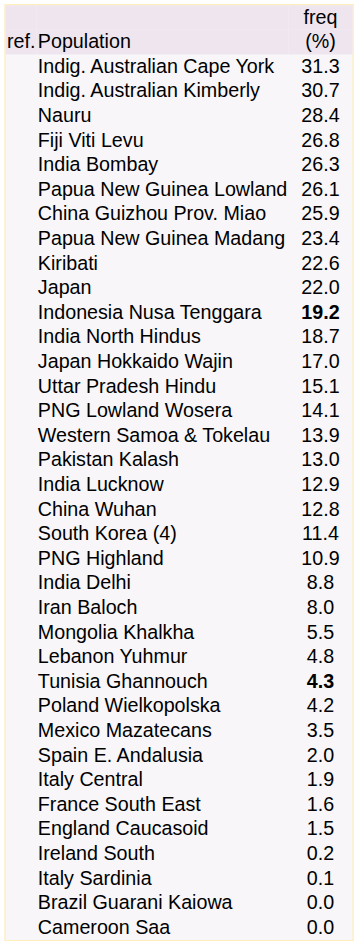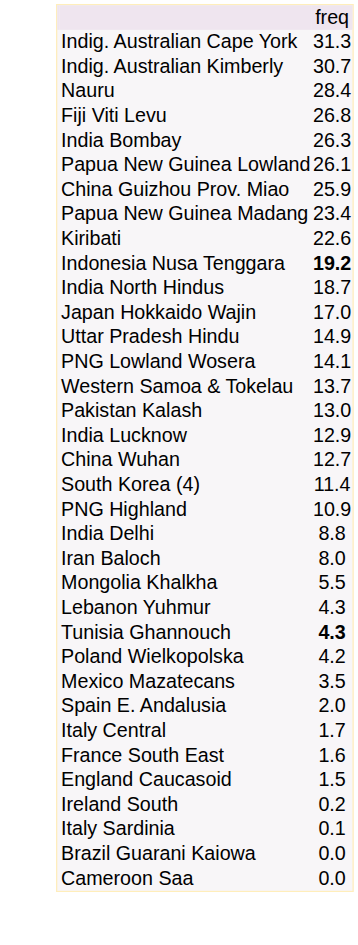 <table border="0" cellspacing="0" cellpadding="1" align="right" style="text-align:center; margin-left: 2em;  border:1px #ffeebb solid; background:#f8f6f8; ">
 <tr style="background:#efe5ef">
 <td></td>
 <td></td>
 <td>freq</td>
-</tr>
-<tr style="background:#eee5ef">
-<td>ref.</td>
-<td align="left">Population</td>
-<td style="width:50px">(%)</td>
 </tr>
 <tr>
 <td></td>
 <td align="left">Indig. Australian Cape York</td>
 <td>31.3</td>
 </tr>
 <tr>
 <td></td>
 <td align="left">Indig. Australian Kimberly</td>
 <td>30.7</td>
 </tr>
 <tr>
 <td></td>
 <td align="left">Nauru</td>
 <td>28.4</td>
 </tr>
 <tr>
 <td></td>
 <td align="left">Fiji Viti Levu</td>
 <td>26.8</td>
 </tr>
 <tr>
 <td></td>
 <td align="left">India Bombay</td>
 <td>26.3</td>
 </tr>
 <tr>
 <td></td>
 <td align="left">Papua New Guinea Lowland</td>
 <td>26.1</td>
 </tr>
 <tr>
 <td></td>
 <td align="left">China Guizhou Prov. Miao</td>
 <td>25.9</td>
 </tr>
 <tr>
 <td></td>
 <td align="left">Papua New Guinea Madang</td>
 <td>23.4</td>
 </tr>
 <tr>
 <td></td>
 <td align="left">Kiribati</td>
 <td>22.6</td>
 </tr>
 <tr>
 <td></td>
-<td align="left">Japan</td>
-<td>22.0</td>
-</tr>
-<tr>
-<td></td>
 <td align="left">Indonesia Nusa Tenggara</td>
 <td><strong>19.2</strong></td>
 </tr>
 <tr>
 <td></td>
 <td align="left">India North Hindus</td>
 <td>18.7</td>
 </tr>
 <tr>
 <td></td>
 <td align="left">Japan Hokkaido Wajin</td>
 <td>17.0</td>
 </tr>
 <tr>
 <td></td>
 <td align="left">Uttar Pradesh Hindu</td>
-<td>15.1</td>
+<td>14.9</td>
 </tr>
 <tr>
 <td></td>
 <td align="left">PNG Lowland Wosera</td>
 <td>14.1</td>
 </tr>
 <tr>
 <td></td>
 <td align="left">Western Samoa & Tokelau</td>
-<td>13.9</td>
+<td>13.7</td>
 </tr>
 <tr>
 <td></td>
 <td align="left">Pakistan Kalash</td>
 <td>13.0</td>
 </tr>
 <tr>
 <td></td>
 <td align="left">India Lucknow</td>
 <td>12.9</td>
 </tr>
 <tr>
 <td></td>
 <td align="left">China Wuhan</td>
-<td>12.8</td>
+<td>12.7</td>
 </tr>
 <tr>
 <td></td>
 <td align="left">South Korea (4)</td>
 <td>11.4</td>
 </tr>
 <tr>
 <td></td>
 <td align="left">PNG Highland</td>
 <td>10.9</td>
 </tr>
 <tr>
 <td></td>
 <td align="left">India Delhi</td>
 <td>8.8</td>
 </tr>
 <tr>
 <td></td>
 <td align="left">Iran Baloch</td>
 <td>8.0</td>
 </tr>
 <tr>
 <td></td>
 <td align="left">Mongolia Khalkha</td>
 <td>5.5</td>
 </tr>
 <tr>
 <td></td>
 <td align="left">Lebanon Yuhmur</td>
-<td>4.8</td>
+<td>4.3</td>
 </tr>
 <tr>
 <td></td>
 <td align="left">Tunisia Ghannouch</td>
 <td><strong>4.3</strong></td>
 </tr>
 <tr>
 <td></td>
 <td align="left">Poland Wielkopolska</td>
 <td>4.2</td>
 </tr>
 <tr>
 <td></td>
 <td align="left">Mexico Mazatecans</td>
 <td>3.5</td>
 </tr>
 <tr>
 <td></td>
 <td align="left">Spain E. Andalusia</td>
 <td>2.0</td>
 </tr>
 <tr>
 <td></td>
 <td align="left">Italy Central</td>
-<td>1.9</td>
+<td>1.7</td>
 </tr>
 <tr>
 <td></td>
 <td align="left">France South East</td>
 <td>1.6</td>
 </tr>
 <tr>
 <td></td>
 <td align="left">England Caucasoid</td>
 <td>1.5</td>
 </tr>
 <tr>
 <td></td>
 <td align="left">Ireland South</td>
 <td>0.2</td>
 </tr>
 <tr>
 <td></td>
 <td align="left">Italy Sardinia</td>
 <td>0.1</td>
 </tr>
 <tr>
 <td></td>
 <td align="left">Brazil Guarani Kaiowa</td>
 <td>0.0</td>
 </tr>
 <tr>
 <td></td>
 <td align="left">Cameroon Saa</td>
 <td>0.0</td>
 </tr>
 <tr>
 </tr>
 </table>
